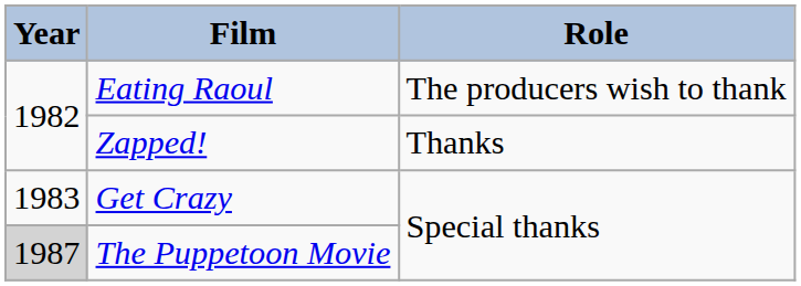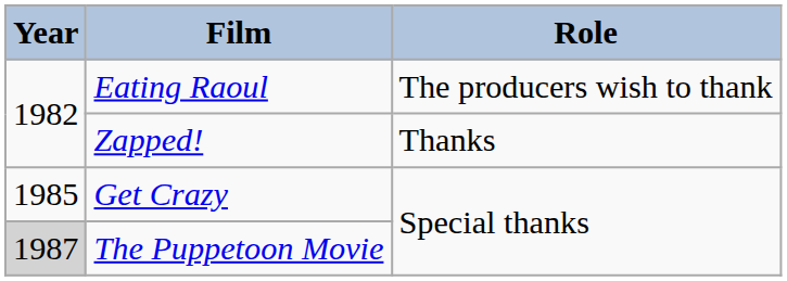 <table class="wikitable" style="font-size:95%;">
 <tr>
 <th style="background:#B0C4DE;">Year</th>
 <th style="background:#B0C4DE;">Film</th>
 <th style="background:#B0C4DE;">Role</th>
 </tr>
 <tr>
 <td rowspan=2>1982</td>
 <td><em><a href='#'>Eating Raoul</a></em></td>
 <td>The producers wish to thank</td>
 </tr>
 <tr>
 <td><em><a href='#'>Zapped!</a></em></td>
 <td>Thanks</td>
 </tr>
 <tr>
-<td>1983</td>
+<td>1985</td>
 <td><em><a href='#'>Get Crazy</a></em></td>
 <td rowspan=2>Special thanks</td>
 </tr>
 <tr>
 <td style="background: lightgrey;">1987</td>
 <td><em><a href='#'>The Puppetoon Movie</a></em></td>
 </tr>
 </table>
